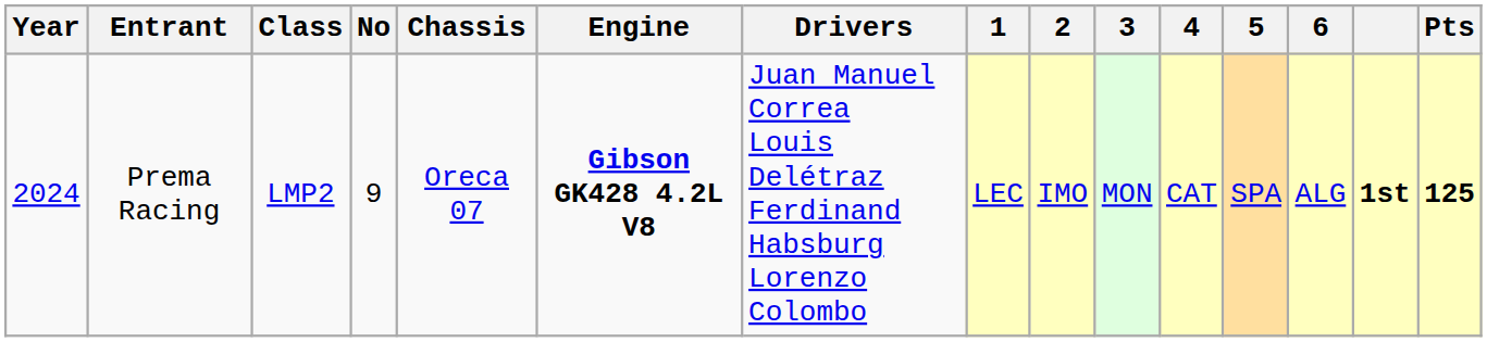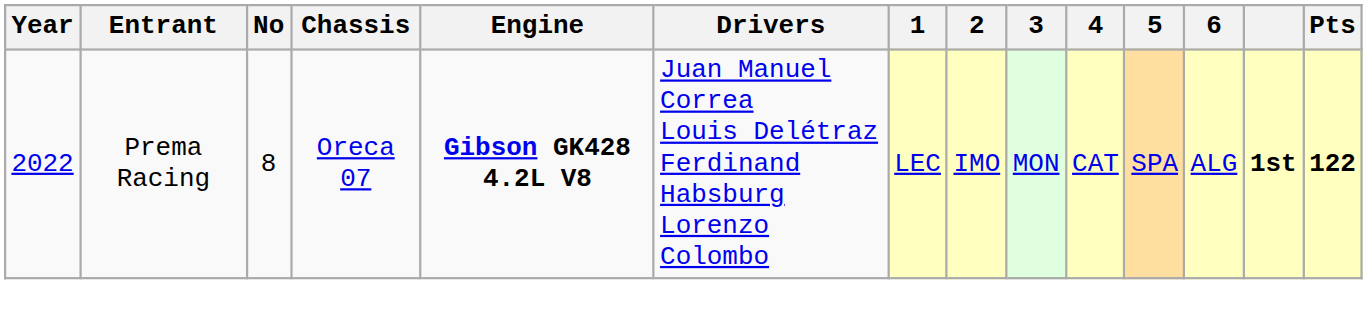 <table class="wikitable" style="font-size: 90%; text-align:center">
 <tr>
 <th>Year</th>
 <th>Entrant</th>
-<th>Class</th>
 <th>No</th>
 <th>Chassis</th>
 <th>Engine</th>
 <th>Drivers</th>
 <th>1</th>
 <th>2</th>
 <th>3</th>
 <th>4</th>
 <th>5</th>
 <th>6</th>
 <th></th>
 <th>Pts</th>
 </tr>
 <tr>
-<td><a href='#'>2024</a></td>
+<td><a href='#'>2022</a></td>
 <td> Prema Racing</td>
-<td><a href='#'>LMP2</a></td>
-<td>9</td>
+<td>8</td>
 <td><a href='#'>Oreca 07</a></td>
 <td><strong><a href='#'>Gibson</a> GK428 4.2L V8</strong></td>
 <td align="left"> <a href='#'>Juan Manuel Correa</a><br> <a href='#'>Louis Delétraz</a><br> <a href='#'>Ferdinand Habsburg</a><br> <a href='#'>Lorenzo Colombo</a></td>
 <td style="background:#FFFFBF;"><a href='#'>LEC</a><br></td>
 <td style="background:#FFFFBF;"><a href='#'>IMO</a><br></td>
 <td style="background:#DFFFDF;"><a href='#'>MON</a><br></td>
 <td style="background:#FFFFBF;"><a href='#'>CAT</a><br></td>
 <td style="background:#FFDF9F;"><a href='#'>SPA</a><br></td>
 <td style="background:#FFFFBF;"><a href='#'>ALG</a><br></td>
 <td style="background:#FFFFBF;"><strong>1st</strong></td>
-<td style="background:#FFFFBF;"><strong>125</strong></td>
+<td style="background:#FFFFBF;"><strong>122</strong></td>
 </tr>
 </table>
